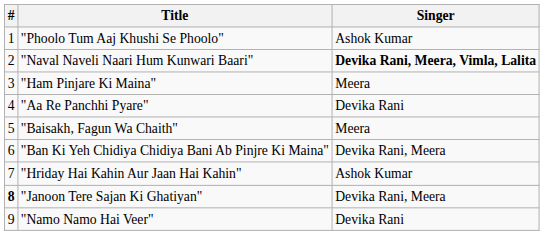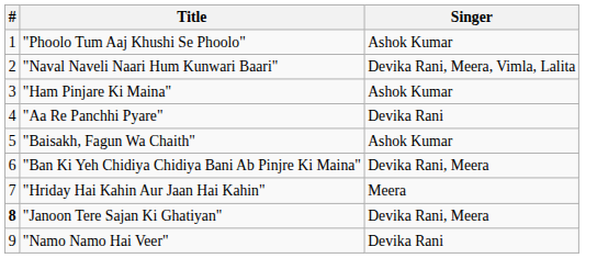 <table class="wikitable" style="font-size:95%;">
 <tr>
 <th>#</th>
 <th>Title</th>
 <th>Singer</th>
 </tr>
 <tr>
 <td>1</td>
 <td>"Phoolo Tum Aaj Khushi Se Phoolo"</td>
 <td>Ashok Kumar</td>
 </tr>
 <tr>
 <td>2</td>
 <td>"Naval Naveli Naari Hum Kunwari Baari"</td>
-<td><strong>Devika Rani, Meera, Vimla, Lalita</strong></td>
+<td>Devika Rani, Meera, Vimla, Lalita</td>
 </tr>
 <tr>
 <td>3</td>
 <td>"Ham Pinjare Ki Maina"</td>
-<td>Meera</td>
+<td>Ashok Kumar</td>
 </tr>
 <tr>
 <td>4</td>
 <td>"Aa Re Panchhi Pyare"</td>
 <td>Devika Rani</td>
 </tr>
 <tr>
 <td>5</td>
 <td>"Baisakh, Fagun Wa Chaith"</td>
-<td>Meera</td>
+<td>Ashok Kumar</td>
 </tr>
 <tr>
 <td>6</td>
 <td>"Ban Ki Yeh Chidiya Chidiya Bani Ab Pinjre Ki Maina"</td>
 <td>Devika Rani, Meera</td>
 </tr>
 <tr>
 <td>7</td>
 <td>"Hriday Hai Kahin Aur Jaan Hai Kahin"</td>
-<td>Ashok Kumar</td>
+<td>Meera</td>
 </tr>
 <tr>
 <td><strong>8</strong></td>
 <td>"Janoon Tere Sajan Ki Ghatiyan"</td>
 <td>Devika Rani, Meera</td>
 </tr>
 <tr>
 <td>9</td>
 <td>"Namo Namo Hai Veer"</td>
 <td>Devika Rani</td>
 </tr>
 </table>
